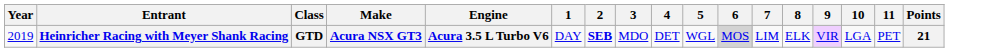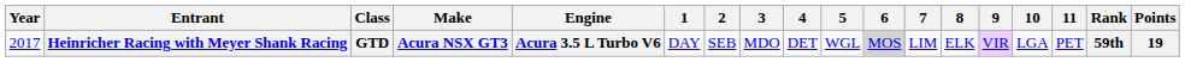 <table class="wikitable" style="text-align:center; font-size:85%">
 <tr>
 <th>Year</th>
 <th>Entrant</th>
 <th>Class</th>
 <th>Make</th>
 <th>Engine</th>
 <th>1</th>
 <th>2</th>
 <th>3</th>
 <th>4</th>
 <th>5</th>
 <th>6</th>
 <th>7</th>
 <th>8</th>
 <th>9</th>
 <th>10</th>
 <th>11</th>
+<th>Rank</th>
 <th>Points</th>
 </tr>
 <tr>
-<td><a href='#'>2019</a></td>
+<td><a href='#'>2017</a></td>
 <th nowrap><a href='#'>Heinricher Racing with Meyer Shank Racing</a></th>
 <th>GTD</th>
 <th nowrap><a href='#'>Acura NSX GT3</a></th>
 <th nowrap><a href='#'>Acura</a> 3.5 L Turbo V6</th>
 <td><a href='#'>DAY</a></td>
-<td><strong><a href='#'>SEB</a></strong></td>
+<td><a href='#'>SEB</a></td>
 <td><a href='#'>MDO</a></td>
 <td><a href='#'>DET</a></td>
 <td><a href='#'>WGL</a></td>
 <td style="background: lightgrey;"><a href='#'>MOS</a></td>
 <td><a href='#'>LIM</a></td>
 <td><a href='#'>ELK</a></td>
 <td style="background:#EFCFFF;"><a href='#'>VIR</a><br></td>
 <td><a href='#'>LGA</a></td>
 <td><a href='#'>PET</a></td>
-<th>21</th>
+<th>59th</th>
+<th>19</th>
 </tr>
 </table>
